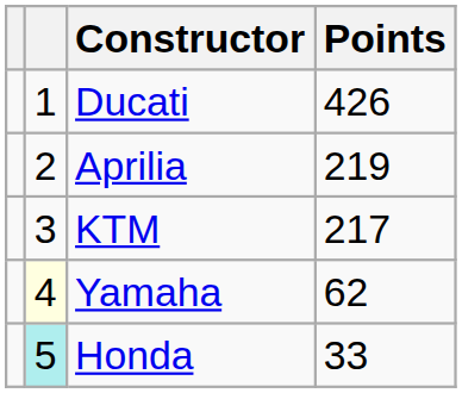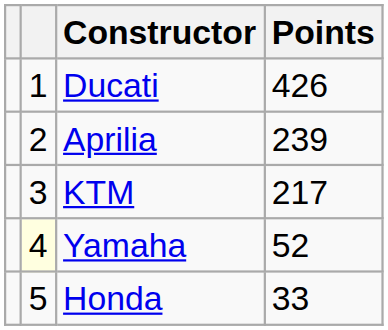 <table class="wikitable" style="font-size: 95%;">
 <tr>
 <th></th>
 <th></th>
 <th>Constructor</th>
 <th>Points</th>
 </tr>
 <tr>
 <td></td>
 <td align=center>1</td>
 <td> <a href='#'>Ducati</a></td>
 <td align=left>426</td>
 </tr>
 <tr>
 <td></td>
 <td align=center>2</td>
 <td> <a href='#'>Aprilia</a></td>
-<td align=left>219</td>
+<td align=left>239</td>
 </tr>
 <tr>
 <td></td>
 <td align=center>3</td>
 <td> <a href='#'>KTM</a></td>
 <td align=left>217</td>
 </tr>
 <tr>
 <td></td>
 <td align=center style="background: lightyellow;">4</td>
 <td> <a href='#'>Yamaha</a></td>
-<td align=left>62</td>
+<td align=left>52</td>
 </tr>
 <tr>
 <td></td>
-<td align=center style="background: paleturquoise;">5</td>
+<td align=center>5</td>
 <td> <a href='#'>Honda</a></td>
 <td align=left>33</td>
 </tr>
 </table>
